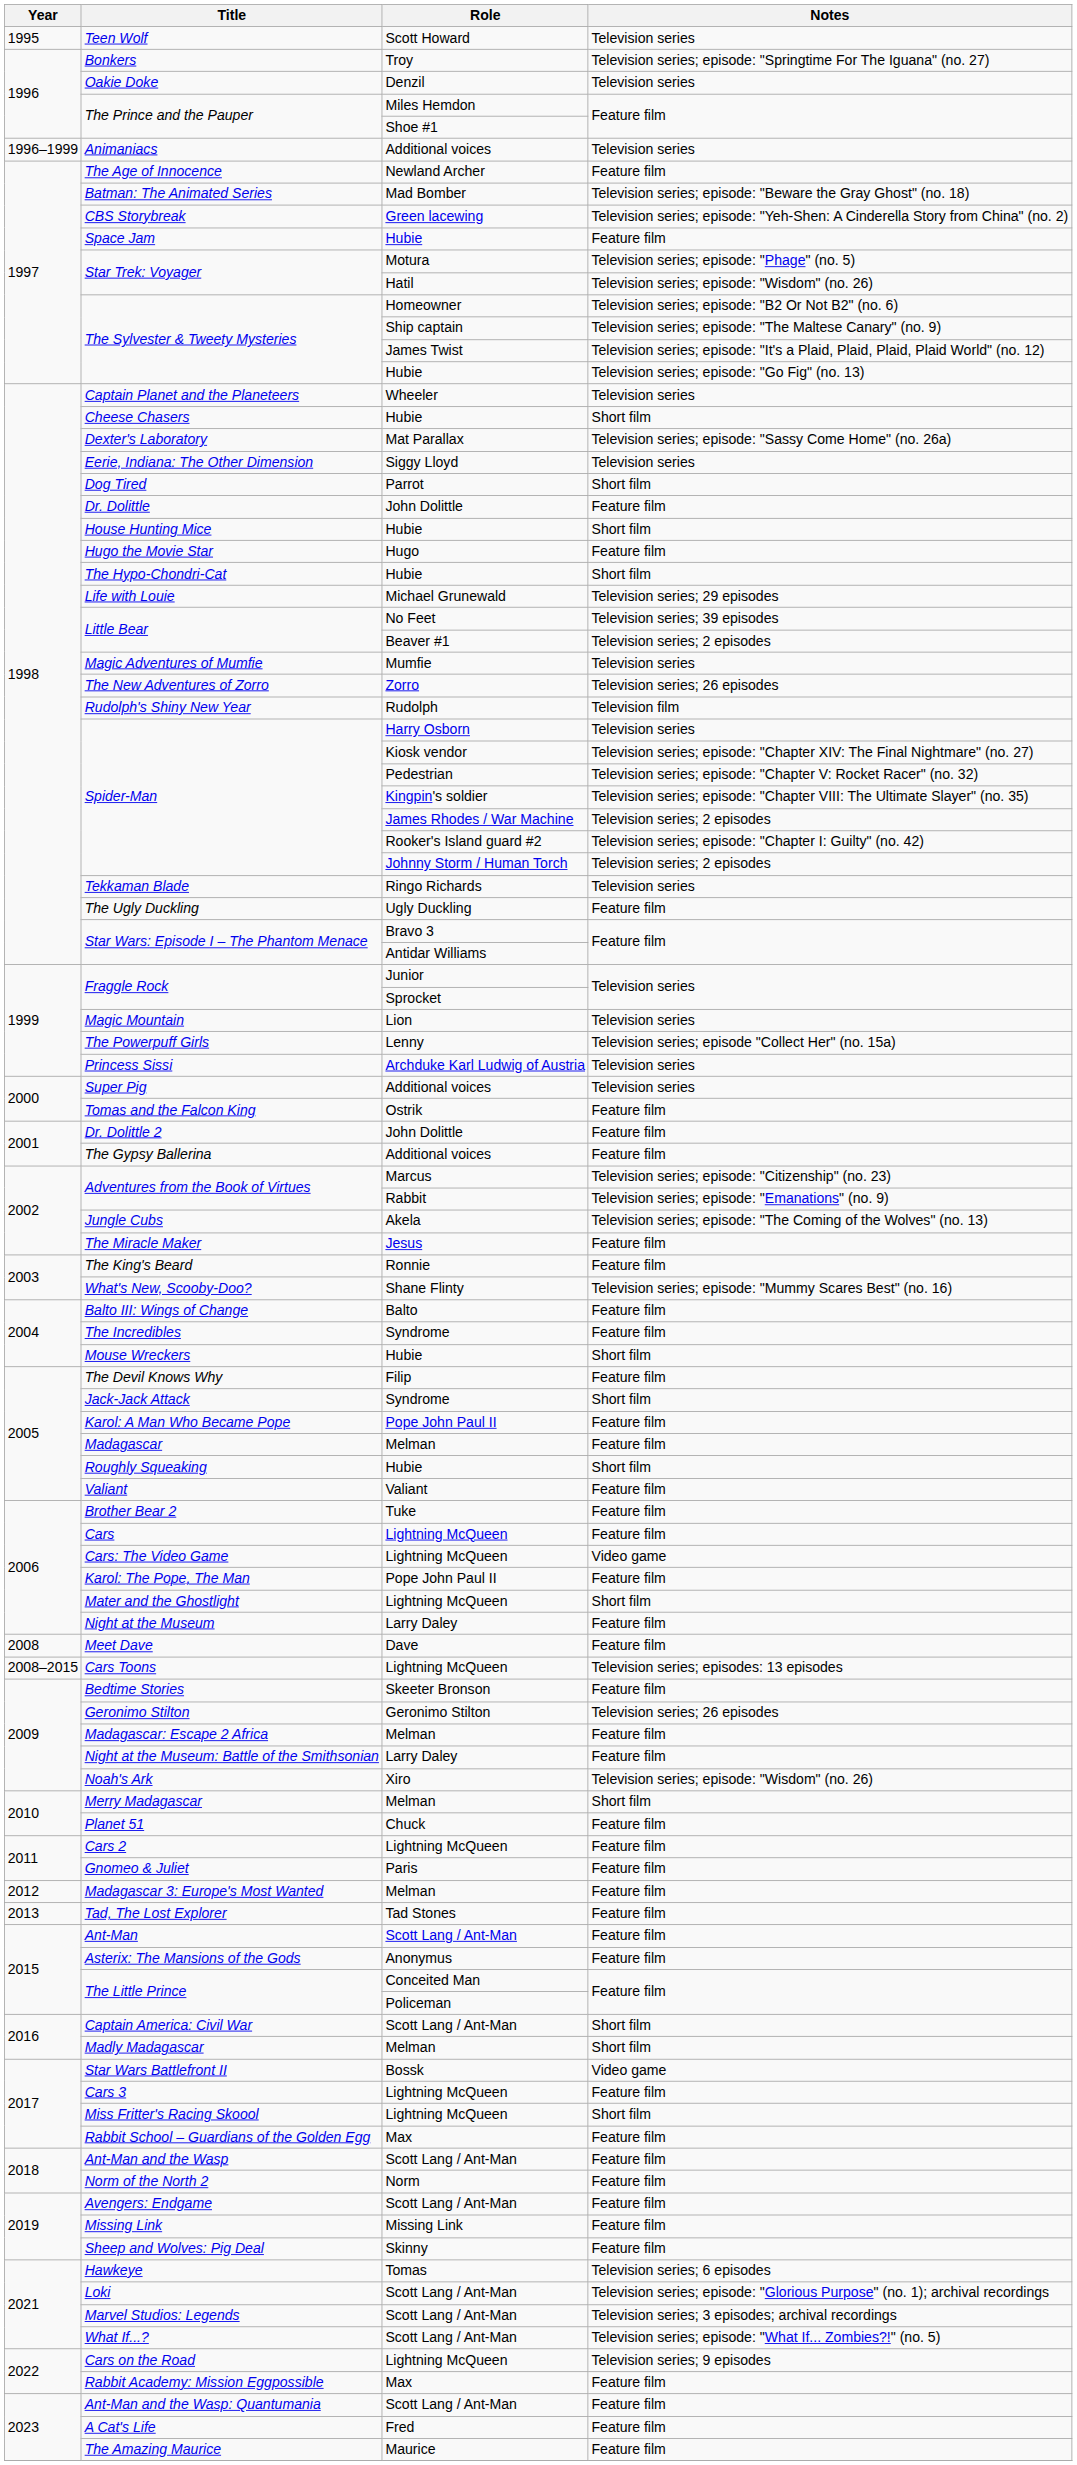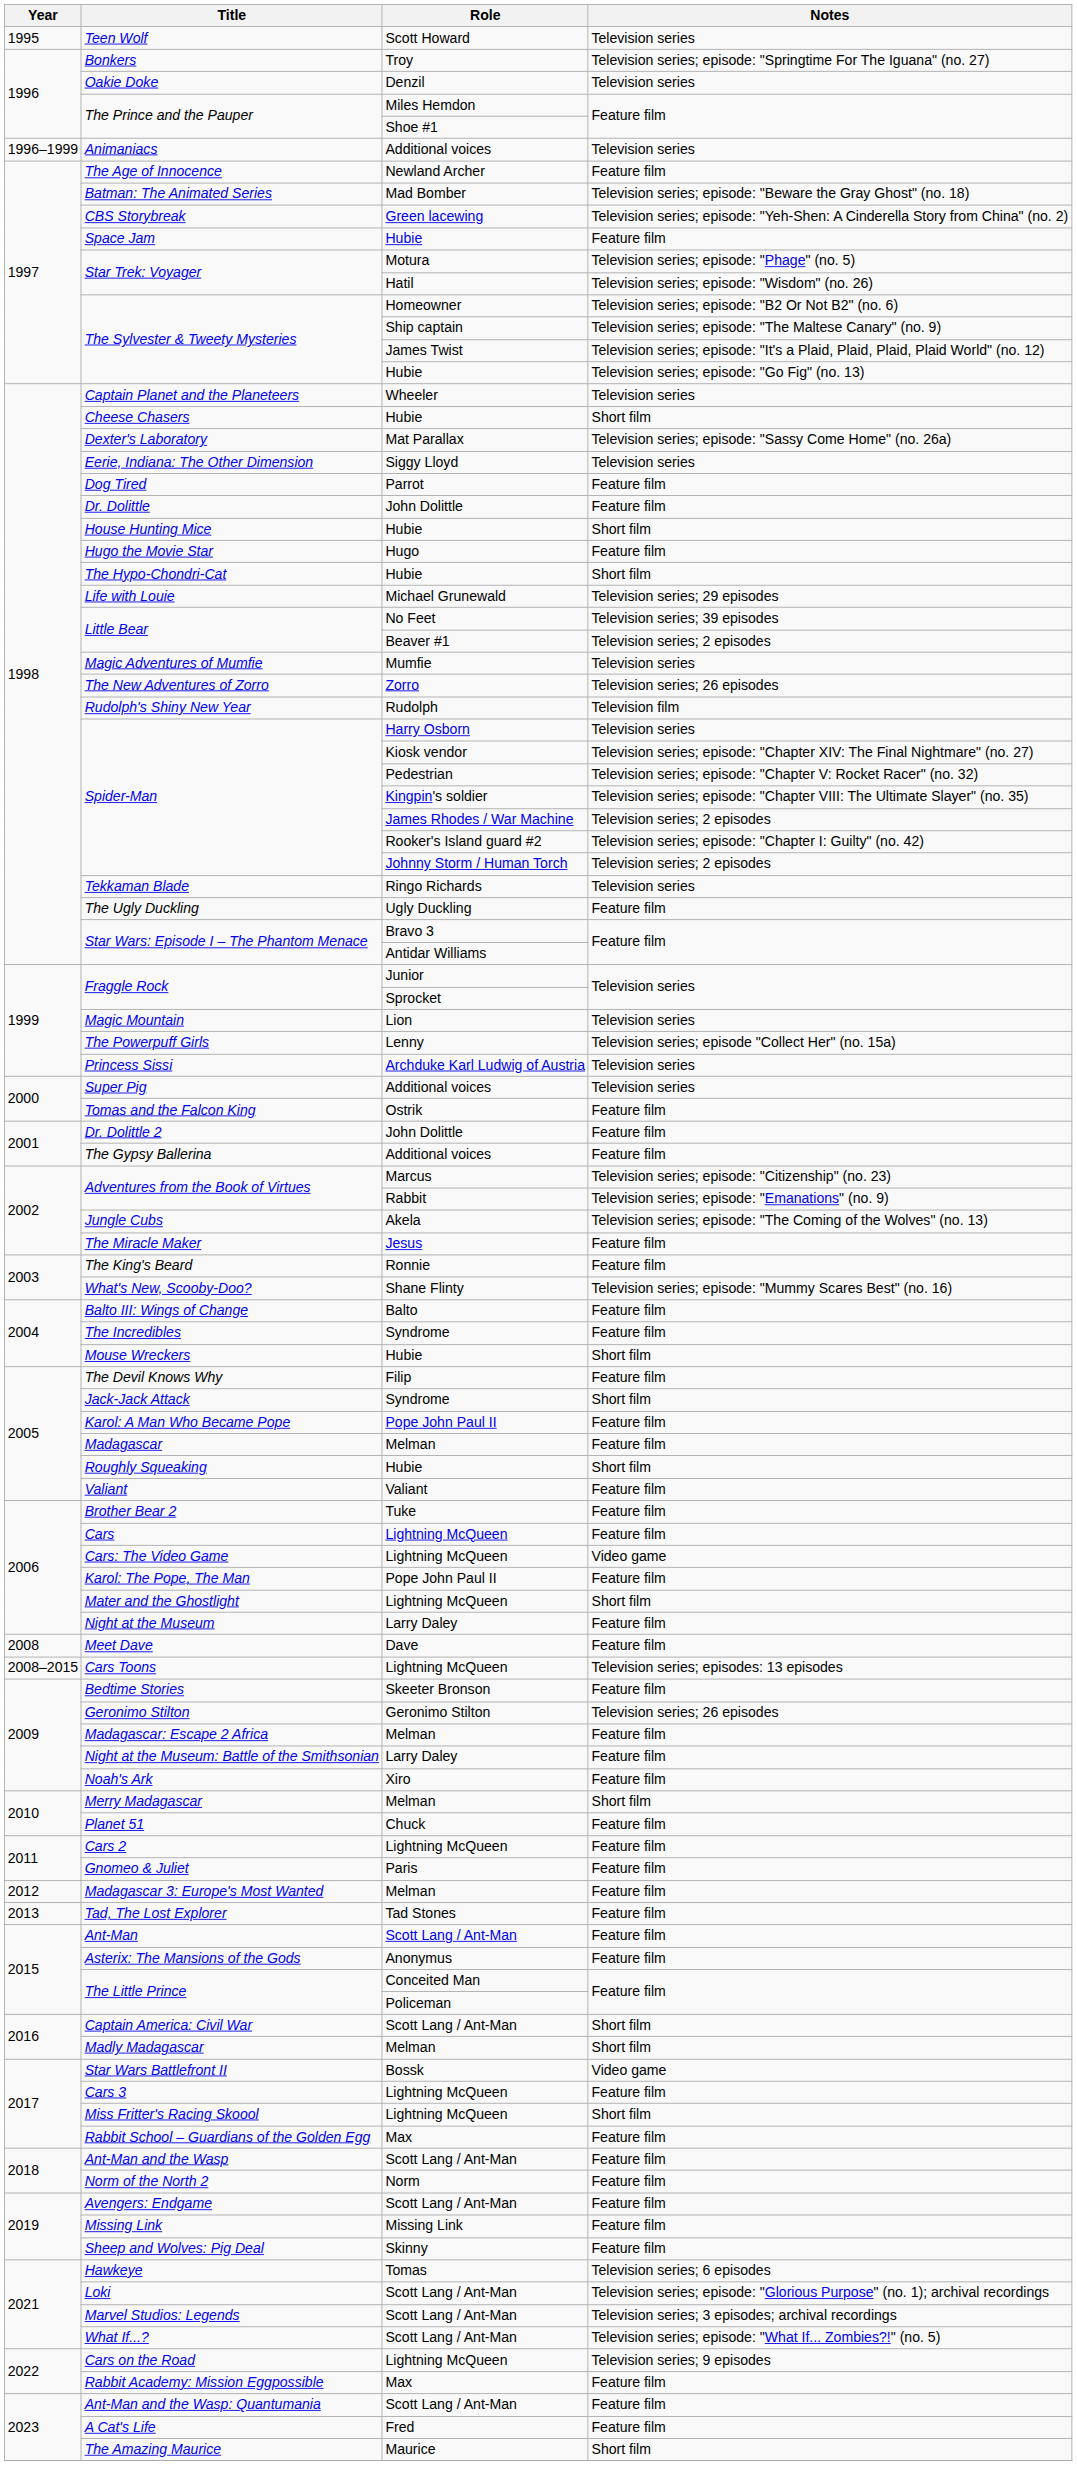 <table class="wikitable plainrowheaders sortable">
 <tr>
 <th scope="col">Year</th>
 <th scope="col">Title</th>
 <th scope="col">Role</th>
 <th scope="col" class="unsortable">Notes</th>
 </tr>
 <tr>
 <td>1995</td>
 <td><em><a href='#'>Teen Wolf</a></em></td>
 <td>Scott Howard</td>
 <td>Television series</td>
 </tr>
 <tr>
 <td rowspan=4>1996</td>
 <td><em><a href='#'>Bonkers</a></em></td>
 <td>Troy</td>
 <td>Television series; episode: "Springtime For The Iguana" (no. 27)</td>
 </tr>
 <tr>
 <td><em><a href='#'>Oakie Doke</a></em></td>
 <td>Denzil</td>
 <td>Television series</td>
 </tr>
 <tr>
 <td rowspan=2><em>The Prince and the Pauper</em></td>
 <td>Miles Hemdon</td>
 <td rowspan=2>Feature film</td>
 </tr>
 <tr>
 <td>Shoe #1</td>
 </tr>
 <tr>
 <td>1996–1999</td>
 <td><em><a href='#'>Animaniacs</a></em></td>
 <td>Additional voices</td>
 <td>Television series</td>
 </tr>
 <tr>
 <td rowspan=10>1997</td>
 <td><em><a href='#'>The Age of Innocence</a></em></td>
 <td>Newland Archer</td>
 <td>Feature film</td>
 </tr>
 <tr>
 <td><em><a href='#'>Batman: The Animated Series</a></em></td>
 <td>Mad Bomber</td>
 <td>Television series; episode: "Beware the Gray Ghost" (no. 18)</td>
 </tr>
 <tr>
 <td><em><a href='#'>CBS Storybreak</a></em></td>
 <td><a href='#'>Green lacewing</a></td>
 <td>Television series; episode: "Yeh-Shen: A Cinderella Story from China" (no. 2)</td>
 </tr>
 <tr>
 <td><em><a href='#'>Space Jam</a></em></td>
 <td><a href='#'>Hubie</a></td>
 <td>Feature film</td>
 </tr>
 <tr>
 <td rowspan=2><em><a href='#'>Star Trek: Voyager</a></em></td>
 <td>Motura</td>
 <td>Television series; episode: "<a href='#'>Phage</a>" (no. 5)</td>
 </tr>
 <tr>
 <td>Hatil</td>
 <td>Television series; episode: "Wisdom" (no. 26)</td>
 </tr>
 <tr>
 <td rowspan=4><em><a href='#'>The Sylvester & Tweety Mysteries</a></em></td>
 <td>Homeowner</td>
 <td>Television series; episode: "B2 Or Not B2" (no. 6)</td>
 </tr>
 <tr>
 <td>Ship captain</td>
 <td>Television series; episode: "The Maltese Canary" (no. 9)</td>
 </tr>
 <tr>
 <td>James Twist</td>
 <td>Television series; episode: "It's a Plaid, Plaid, Plaid, Plaid World" (no. 12)</td>
 </tr>
 <tr>
 <td>Hubie</td>
 <td>Television series; episode: "Go Fig" (no. 13)</td>
 </tr>
 <tr>
 <td rowspan=26>1998</td>
 <td><em><a href='#'>Captain Planet and the Planeteers</a></em></td>
 <td>Wheeler</td>
 <td>Television series</td>
 </tr>
 <tr>
 <td><em><a href='#'>Cheese Chasers</a></em></td>
 <td>Hubie</td>
 <td>Short film</td>
 </tr>
 <tr>
 <td><em><a href='#'>Dexter's Laboratory</a></em></td>
 <td>Mat Parallax</td>
 <td>Television series; episode: "Sassy Come Home" (no. 26a)</td>
 </tr>
 <tr>
 <td><em><a href='#'>Eerie, Indiana: The Other Dimension</a></em></td>
 <td>Siggy Lloyd</td>
 <td>Television series</td>
 </tr>
 <tr>
 <td><em><a href='#'>Dog Tired</a></em></td>
 <td>Parrot</td>
-<td>Short film</td>
+<td>Feature film</td>
 </tr>
 <tr>
 <td><em><a href='#'>Dr. Dolittle</a></em></td>
 <td>John Dolittle</td>
 <td>Feature film</td>
 </tr>
 <tr>
 <td><em><a href='#'>House Hunting Mice</a></em></td>
 <td>Hubie</td>
 <td>Short film</td>
 </tr>
 <tr>
 <td><em><a href='#'>Hugo the Movie Star</a></em></td>
 <td>Hugo</td>
 <td>Feature film</td>
 </tr>
 <tr>
 <td><em><a href='#'>The Hypo-Chondri-Cat</a></em></td>
 <td>Hubie</td>
 <td>Short film</td>
 </tr>
 <tr>
 <td><em><a href='#'>Life with Louie</a></em></td>
 <td>Michael Grunewald</td>
 <td>Television series; 29 episodes</td>
 </tr>
 <tr>
 <td rowspan=2><em><a href='#'>Little Bear</a></em></td>
 <td>No Feet</td>
 <td>Television series; 39 episodes</td>
 </tr>
 <tr>
 <td>Beaver #1</td>
 <td>Television series; 2 episodes</td>
 </tr>
 <tr>
 <td><em><a href='#'>Magic Adventures of Mumfie</a></em></td>
 <td>Mumfie</td>
 <td>Television series</td>
 </tr>
 <tr>
 <td><em><a href='#'>The New Adventures of Zorro</a></em></td>
 <td><a href='#'>Zorro</a></td>
 <td>Television series; 26 episodes</td>
 </tr>
 <tr>
 <td><em><a href='#'>Rudolph's Shiny New Year</a></em></td>
 <td>Rudolph</td>
 <td>Television film</td>
 </tr>
 <tr>
 <td rowspan=7><em><a href='#'>Spider-Man</a></em></td>
 <td><a href='#'>Harry Osborn</a></td>
 <td>Television series</td>
 </tr>
 <tr>
 <td>Kiosk vendor</td>
 <td>Television series; episode: "Chapter XIV: The Final Nightmare" (no. 27)</td>
 </tr>
 <tr>
 <td>Pedestrian</td>
 <td>Television series; episode: "Chapter V: Rocket Racer" (no. 32)</td>
 </tr>
 <tr>
 <td><a href='#'>Kingpin</a>'s soldier</td>
 <td>Television series; episode: "Chapter VIII: The Ultimate Slayer" (no. 35)</td>
 </tr>
 <tr>
 <td><a href='#'>James Rhodes / War Machine</a></td>
 <td>Television series; 2 episodes</td>
 </tr>
 <tr>
 <td>Rooker's Island guard #2</td>
 <td>Television series; episode: "Chapter I: Guilty" (no. 42)</td>
 </tr>
 <tr>
 <td><a href='#'>Johnny Storm / Human Torch</a></td>
 <td>Television series; 2 episodes</td>
 </tr>
 <tr>
 <td><em><a href='#'>Tekkaman Blade</a></em></td>
 <td>Ringo Richards</td>
 <td>Television series</td>
 </tr>
 <tr>
 <td><em>The Ugly Duckling</em></td>
 <td>Ugly Duckling</td>
 <td>Feature film</td>
 </tr>
 <tr>
 <td rowspan=2><em><a href='#'>Star Wars: Episode I – The Phantom Menace</a></em></td>
 <td>Bravo 3</td>
 <td rowspan=2>Feature film</td>
 </tr>
 <tr>
 <td>Antidar Williams</td>
 </tr>
 <tr>
 <td rowspan=5>1999</td>
 <td rowspan=2><em><a href='#'>Fraggle Rock</a></em></td>
 <td>Junior</td>
 <td rowspan=2>Television series</td>
 </tr>
 <tr>
 <td>Sprocket</td>
 </tr>
 <tr>
 <td><em><a href='#'>Magic Mountain</a></em></td>
 <td>Lion</td>
 <td>Television series</td>
 </tr>
 <tr>
 <td><em><a href='#'>The Powerpuff Girls</a></em></td>
 <td>Lenny</td>
 <td>Television series; episode "Collect Her" (no. 15a)</td>
 </tr>
 <tr>
 <td><em><a href='#'>Princess Sissi</a></em></td>
 <td><a href='#'>Archduke Karl Ludwig of Austria</a></td>
 <td>Television series</td>
 </tr>
 <tr>
 <td rowspan=2>2000</td>
 <td><em><a href='#'>Super Pig</a></em></td>
 <td>Additional voices</td>
 <td>Television series</td>
 </tr>
 <tr>
 <td><em><a href='#'>Tomas and the Falcon King</a></em></td>
 <td>Ostrik</td>
 <td>Feature film</td>
 </tr>
 <tr>
 <td rowspan=2>2001</td>
 <td><em><a href='#'>Dr. Dolittle 2</a></em></td>
 <td>John Dolittle</td>
 <td>Feature film</td>
 </tr>
 <tr>
 <td><em>The Gypsy Ballerina</em></td>
 <td>Additional voices</td>
 <td>Feature film</td>
 </tr>
 <tr>
 <td rowspan=4>2002</td>
 <td rowspan=2><em><a href='#'>Adventures from the Book of Virtues</a></em></td>
 <td>Marcus</td>
 <td>Television series; episode: "Citizenship" (no. 23)</td>
 </tr>
 <tr>
 <td>Rabbit</td>
 <td>Television series; episode: "<a href='#'>Emanations</a>" (no. 9)</td>
 </tr>
 <tr>
 <td><em><a href='#'>Jungle Cubs</a></em></td>
 <td>Akela</td>
 <td>Television series; episode: "The Coming of the Wolves" (no. 13)</td>
 </tr>
 <tr>
 <td><em><a href='#'>The Miracle Maker</a></em></td>
 <td><a href='#'>Jesus</a></td>
 <td>Feature film</td>
 </tr>
 <tr>
 <td rowspan=2>2003</td>
 <td><em>The King's Beard</em></td>
 <td>Ronnie</td>
 <td>Feature film</td>
 </tr>
 <tr>
 <td><em><a href='#'>What's New, Scooby-Doo?</a></em></td>
 <td>Shane Flinty</td>
 <td>Television series; episode: "Mummy Scares Best" (no. 16)</td>
 </tr>
 <tr>
 <td rowspan=3>2004</td>
 <td><em><a href='#'>Balto III: Wings of Change</a></em></td>
 <td>Balto</td>
 <td>Feature film</td>
 </tr>
 <tr>
 <td><em><a href='#'>The Incredibles</a></em></td>
 <td>Syndrome</td>
 <td>Feature film</td>
 </tr>
 <tr>
 <td><em><a href='#'>Mouse Wreckers</a></em></td>
 <td>Hubie</td>
 <td>Short film</td>
 </tr>
 <tr>
 <td rowspan=6>2005</td>
 <td><em>The Devil Knows Why</em></td>
 <td>Filip</td>
 <td>Feature film</td>
 </tr>
 <tr>
 <td><em><a href='#'>Jack-Jack Attack</a></em></td>
 <td>Syndrome</td>
 <td>Short film</td>
 </tr>
 <tr>
 <td><em><a href='#'>Karol: A Man Who Became Pope</a></em></td>
 <td><a href='#'>Pope John Paul II</a></td>
 <td>Feature film</td>
 </tr>
 <tr>
 <td><em><a href='#'>Madagascar</a></em></td>
 <td>Melman</td>
 <td>Feature film</td>
 </tr>
 <tr>
 <td><em><a href='#'>Roughly Squeaking</a></em></td>
 <td>Hubie</td>
 <td>Short film</td>
 </tr>
 <tr>
 <td><em><a href='#'>Valiant</a></em></td>
 <td>Valiant</td>
 <td>Feature film</td>
 </tr>
 <tr>
 <td rowspan=6>2006</td>
 <td><em><a href='#'>Brother Bear 2</a></em></td>
 <td>Tuke</td>
 <td>Feature film</td>
 </tr>
 <tr>
 <td><em><a href='#'>Cars</a></em></td>
 <td><a href='#'>Lightning McQueen</a></td>
 <td>Feature film</td>
 </tr>
 <tr>
 <td><em><a href='#'>Cars: The Video Game</a></em></td>
 <td>Lightning McQueen</td>
 <td>Video game</td>
 </tr>
 <tr>
 <td><em><a href='#'>Karol: The Pope, The Man</a></em></td>
 <td>Pope John Paul II</td>
 <td>Feature film</td>
 </tr>
 <tr>
 <td><em><a href='#'>Mater and the Ghostlight</a></em></td>
 <td>Lightning McQueen</td>
 <td>Short film</td>
 </tr>
 <tr>
 <td><em><a href='#'>Night at the Museum</a></em></td>
 <td>Larry Daley</td>
 <td>Feature film</td>
 </tr>
 <tr>
 <td>2008</td>
 <td><em><a href='#'>Meet Dave</a></em></td>
 <td>Dave</td>
 <td>Feature film</td>
 </tr>
 <tr>
 <td>2008–2015</td>
 <td><em><a href='#'>Cars Toons</a></em></td>
 <td>Lightning McQueen</td>
 <td>Television series; episodes: 13 episodes</td>
 </tr>
 <tr>
 <td rowspan=5>2009</td>
 <td><em><a href='#'>Bedtime Stories</a></em></td>
 <td>Skeeter Bronson</td>
 <td>Feature film</td>
 </tr>
 <tr>
 <td><em><a href='#'>Geronimo Stilton</a></em></td>
 <td>Geronimo Stilton</td>
 <td>Television series; 26 episodes</td>
 </tr>
 <tr>
 <td><em><a href='#'>Madagascar: Escape 2 Africa</a></em></td>
 <td>Melman</td>
 <td>Feature film</td>
 </tr>
 <tr>
 <td><em><a href='#'>Night at the Museum: Battle of the Smithsonian</a></em></td>
 <td>Larry Daley</td>
 <td>Feature film</td>
 </tr>
 <tr>
 <td><em><a href='#'>Noah's Ark</a></em></td>
 <td>Xiro</td>
-<td>Television series; episode: "Wisdom" (no. 26)</td>
+<td>Feature film</td>
 </tr>
 <tr>
 <td rowspan=2>2010</td>
 <td><em><a href='#'>Merry Madagascar</a></em></td>
 <td>Melman</td>
 <td>Short film</td>
 </tr>
 <tr>
 <td><em><a href='#'>Planet 51</a></em></td>
 <td>Chuck</td>
 <td>Feature film</td>
 </tr>
 <tr>
 <td rowspan=2>2011</td>
 <td><em><a href='#'>Cars 2</a></em></td>
 <td>Lightning McQueen</td>
 <td>Feature film</td>
 </tr>
 <tr>
 <td><em><a href='#'>Gnomeo & Juliet</a></em></td>
 <td>Paris</td>
 <td>Feature film</td>
 </tr>
 <tr>
 <td>2012</td>
 <td><em><a href='#'>Madagascar 3: Europe's Most Wanted</a></em></td>
 <td>Melman</td>
 <td>Feature film</td>
 </tr>
 <tr>
 <td>2013</td>
 <td><em><a href='#'>Tad, The Lost Explorer</a></em></td>
 <td>Tad Stones</td>
 <td>Feature film</td>
 </tr>
 <tr>
 <td rowspan=4>2015</td>
 <td><em><a href='#'>Ant-Man</a></em></td>
 <td><a href='#'>Scott Lang / Ant-Man</a></td>
 <td>Feature film</td>
 </tr>
 <tr>
 <td><em><a href='#'>Asterix: The Mansions of the Gods</a></em></td>
 <td>Anonymus</td>
 <td>Feature film</td>
 </tr>
 <tr>
 <td rowspan=2><em><a href='#'>The Little Prince</a></em></td>
 <td>Conceited Man</td>
 <td rowspan=2>Feature film</td>
 </tr>
 <tr>
 <td>Policeman</td>
 </tr>
 <tr>
 <td rowspan=2>2016</td>
 <td><em><a href='#'>Captain America: Civil War</a></em></td>
 <td>Scott Lang / Ant-Man</td>
 <td>Short film</td>
 </tr>
 <tr>
 <td><em><a href='#'>Madly Madagascar</a></em></td>
 <td>Melman</td>
 <td>Short film</td>
 </tr>
 <tr>
 <td rowspan=4>2017</td>
 <td><em><a href='#'>Star Wars Battlefront II</a></em></td>
 <td>Bossk</td>
 <td>Video game</td>
 </tr>
 <tr>
 <td><em><a href='#'>Cars 3</a></em></td>
 <td>Lightning McQueen</td>
 <td>Feature film</td>
 </tr>
 <tr>
 <td><em><a href='#'>Miss Fritter's Racing Skoool</a></em></td>
 <td>Lightning McQueen</td>
 <td>Short film</td>
 </tr>
 <tr>
 <td><em><a href='#'>Rabbit School – Guardians of the Golden Egg</a></em></td>
 <td>Max</td>
 <td>Feature film</td>
 </tr>
 <tr>
 <td rowspan=2>2018</td>
 <td><em><a href='#'>Ant-Man and the Wasp</a></em></td>
 <td>Scott Lang / Ant-Man</td>
 <td>Feature film</td>
 </tr>
 <tr>
 <td><em><a href='#'>Norm of the North 2</a></em></td>
 <td>Norm</td>
 <td>Feature film</td>
 </tr>
 <tr>
 <td rowspan=3>2019</td>
 <td><em><a href='#'>Avengers: Endgame</a></em></td>
 <td>Scott Lang / Ant-Man</td>
 <td>Feature film</td>
 </tr>
 <tr>
 <td><em><a href='#'>Missing Link</a></em></td>
 <td>Missing Link</td>
 <td>Feature film</td>
 </tr>
 <tr>
 <td><em><a href='#'>Sheep and Wolves: Pig Deal</a></em></td>
 <td>Skinny</td>
 <td>Feature film</td>
 </tr>
 <tr>
 <td rowspan=4>2021</td>
 <td><em><a href='#'>Hawkeye</a></em></td>
 <td>Tomas</td>
 <td>Television series; 6 episodes</td>
 </tr>
 <tr>
 <td><em><a href='#'>Loki</a></em></td>
 <td>Scott Lang / Ant-Man</td>
 <td>Television series; episode: "<a href='#'>Glorious Purpose</a>" (no. 1); archival recordings</td>
 </tr>
 <tr>
 <td><em><a href='#'>Marvel Studios: Legends</a></em></td>
 <td>Scott Lang / Ant-Man</td>
 <td>Television series; 3 episodes; archival recordings</td>
 </tr>
 <tr>
 <td><em><a href='#'>What If...?</a></em></td>
 <td>Scott Lang / Ant-Man</td>
 <td>Television series; episode: "<a href='#'>What If... Zombies?!</a>" (no. 5)</td>
 </tr>
 <tr>
 <td rowspan=2>2022</td>
 <td><em><a href='#'>Cars on the Road</a></em></td>
 <td>Lightning McQueen</td>
 <td>Television series; 9 episodes</td>
 </tr>
 <tr>
 <td><em><a href='#'>Rabbit Academy: Mission Eggpossible</a></em></td>
 <td>Max</td>
 <td>Feature film</td>
 </tr>
 <tr>
 <td rowspan=3>2023</td>
 <td><em><a href='#'>Ant-Man and the Wasp: Quantumania</a></em></td>
 <td>Scott Lang / Ant-Man</td>
 <td>Feature film</td>
 </tr>
 <tr>
 <td><em><a href='#'>A Cat's Life</a></em></td>
 <td>Fred</td>
 <td>Feature film</td>
 </tr>
 <tr>
 <td><em><a href='#'>The Amazing Maurice</a></em></td>
 <td>Maurice</td>
-<td>Feature film</td>
+<td>Short film</td>
 </tr>
 <tr>
 </tr>
 </table>
